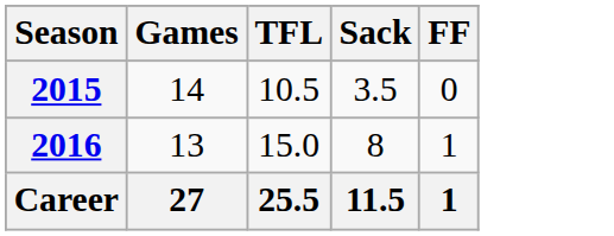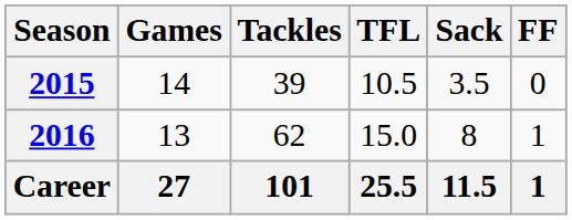 <table class="wikitable" style="text-align:center;">
 <tr>
 <th>Season</th>
 <th>Games</th>
+<th>Tackles</th>
 <th>TFL</th>
 <th>Sack</th>
 <th>FF</th>
 </tr>
 <tr>
 <th><a href='#'>2015</a></th>
 <td>14</td>
+<td>39</td>
 <td>10.5</td>
 <td>3.5</td>
 <td>0</td>
 </tr>
 <tr>
 <th><a href='#'>2016</a></th>
 <td>13</td>
+<td>62</td>
 <td>15.0</td>
 <td>8</td>
 <td>1</td>
 </tr>
 <tr>
 <th>Career</th>
 <th>27</th>
+<th>101</th>
 <th>25.5</th>
 <th>11.5</th>
 <th>1</th>
 </tr>
 </table>
